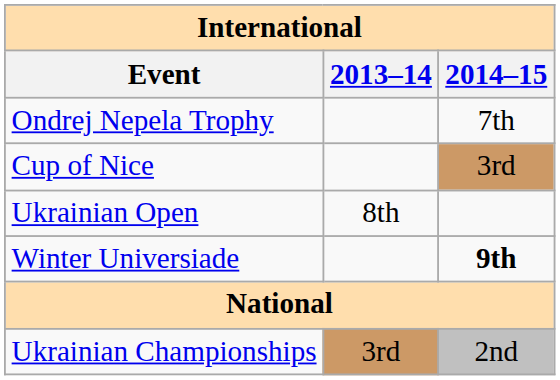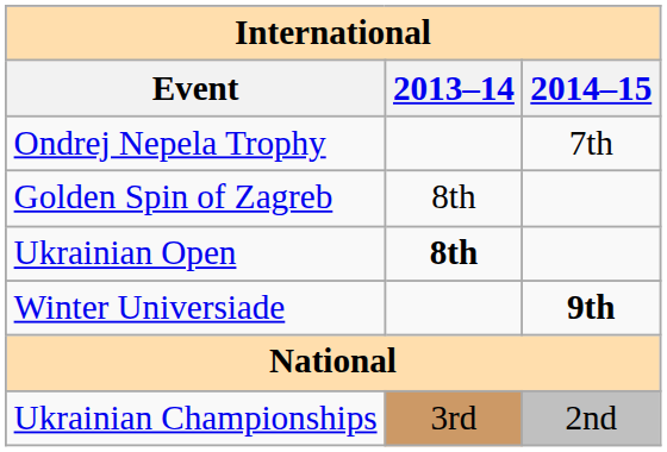 <table class="wikitable" style="text-align:center">
 <tr>
 <th style="background-color: #ffdead; " colspan=3 align=center>International</th>
 </tr>
 <tr>
 <th>Event</th>
 <th><a href='#'>2013–14</a></th>
 <th><a href='#'>2014–15</a></th>
 </tr>
 <tr>
 <td align=left> <a href='#'>Ondrej Nepela Trophy</a></td>
 <td></td>
 <td>7th</td>
 </tr>
 <tr>
-<td align=left><a href='#'>Cup of Nice</a></td>
+<td align=left><a href='#'>Golden Spin of Zagreb</a></td>
+<td>8th</td>
 <td></td>
-<td bgcolor=cc9966>3rd</td>
 </tr>
 <tr>
 <td align=left><a href='#'>Ukrainian Open</a></td>
-<td>8th</td>
+<td><strong>8th</strong></td>
 <td></td>
 </tr>
 <tr>
 <td align=left><a href='#'>Winter Universiade</a></td>
 <td></td>
 <td><strong>9th</strong></td>
 </tr>
 <tr>
 <th style="background-color: #ffdead; " colspan=3 align=center>National</th>
 </tr>
 <tr>
 <td align=left><a href='#'>Ukrainian Championships</a></td>
 <td bgcolor=cc9966>3rd</td>
 <td bgcolor=silver>2nd</td>
 </tr>
 </table>
